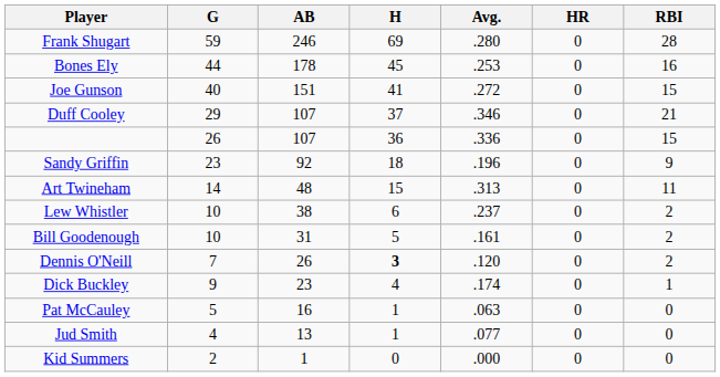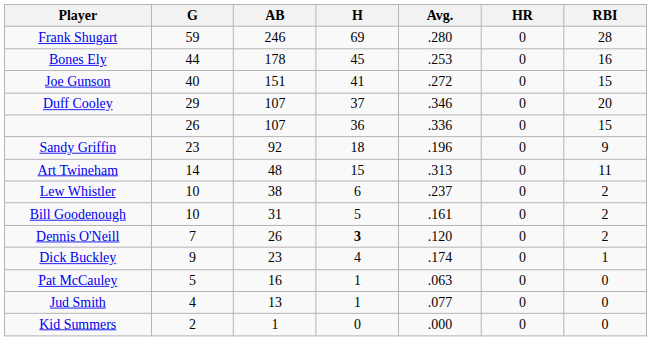 <table class="wikitable sortable">
 <tr>
 <th bgcolor="#DDDDFF" width="16%">Player</th>
 <th bgcolor="#DDDDFF" width="9%">G</th>
 <th bgcolor="#DDDDFF" width="9%">AB</th>
 <th bgcolor="#DDDDFF" width="9%">H</th>
 <th bgcolor="#DDDDFF" width="9%">Avg.</th>
 <th bgcolor="#DDDDFF" width="9%">HR</th>
 <th bgcolor="#DDDDFF" width="9%">RBI</th>
 </tr>
 <tr align="center">
 <td><a href='#'>Frank Shugart</a></td>
 <td>59</td>
 <td>246</td>
 <td>69</td>
 <td>.280</td>
 <td>0</td>
 <td>28</td>
 </tr>
 <tr align=center>
 <td><a href='#'>Bones Ely</a></td>
 <td>44</td>
 <td>178</td>
 <td>45</td>
 <td>.253</td>
 <td>0</td>
 <td>16</td>
 </tr>
 <tr align=center>
 <td><a href='#'>Joe Gunson</a></td>
 <td>40</td>
 <td>151</td>
 <td>41</td>
 <td>.272</td>
 <td>0</td>
 <td>15</td>
 </tr>
 <tr align=center>
 <td><a href='#'>Duff Cooley</a></td>
 <td>29</td>
 <td>107</td>
 <td>37</td>
 <td>.346</td>
 <td>0</td>
-<td>21</td>
+<td>20</td>
 </tr>
 <tr align=center>
 <td></td>
 <td>26</td>
 <td>107</td>
 <td>36</td>
 <td>.336</td>
 <td>0</td>
 <td>15</td>
 </tr>
 <tr align="center">
 <td><a href='#'>Sandy Griffin</a></td>
 <td>23</td>
 <td>92</td>
 <td>18</td>
 <td>.196</td>
 <td>0</td>
 <td>9</td>
 </tr>
 <tr align=center>
 <td><a href='#'>Art Twineham</a></td>
 <td>14</td>
 <td>48</td>
 <td>15</td>
 <td>.313</td>
 <td>0</td>
 <td>11</td>
 </tr>
 <tr align=center>
 <td><a href='#'>Lew Whistler</a></td>
 <td>10</td>
 <td>38</td>
 <td>6</td>
 <td>.237</td>
 <td>0</td>
 <td>2</td>
 </tr>
 <tr align=center>
 <td><a href='#'>Bill Goodenough</a></td>
 <td>10</td>
 <td>31</td>
 <td>5</td>
 <td>.161</td>
 <td>0</td>
 <td>2</td>
 </tr>
 <tr align=center>
 <td><a href='#'>Dennis O'Neill</a></td>
 <td>7</td>
 <td>26</td>
 <td><strong>3</strong></td>
 <td>.120</td>
 <td>0</td>
 <td>2</td>
 </tr>
 <tr align=center>
 <td><a href='#'>Dick Buckley</a></td>
 <td>9</td>
 <td>23</td>
 <td>4</td>
 <td>.174</td>
 <td>0</td>
 <td>1</td>
 </tr>
 <tr align=center>
 <td><a href='#'>Pat McCauley</a></td>
 <td>5</td>
 <td>16</td>
 <td>1</td>
 <td>.063</td>
 <td>0</td>
 <td>0</td>
 </tr>
 <tr align=center>
 <td><a href='#'>Jud Smith</a></td>
 <td>4</td>
 <td>13</td>
 <td>1</td>
 <td>.077</td>
 <td>0</td>
 <td>0</td>
 </tr>
 <tr align=center>
 <td><a href='#'>Kid Summers</a></td>
 <td>2</td>
 <td>1</td>
 <td>0</td>
 <td>.000</td>
 <td>0</td>
 <td>0</td>
 </tr>
 </table>
